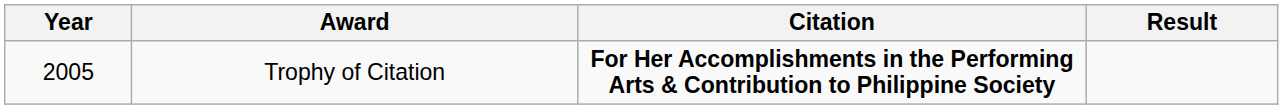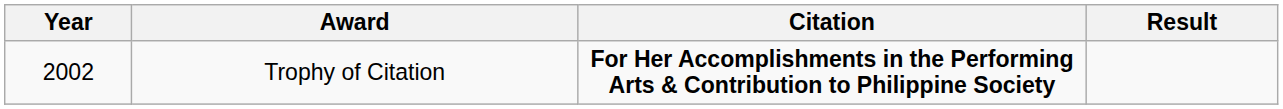 <table width="70%" class="wikitable sortable">
 <tr>
 <th width="10%">Year</th>
 <th width="35%">Award</th>
 <th width="40%">Citation</th>
 <th width="15%">Result</th>
 </tr>
 <tr>
-<td align="center">2005</td>
+<td align="center">2002</td>
 <td align="center">Trophy of Citation</td>
 <td align="center"><strong>For Her Accomplishments in the Performing Arts & Contribution to Philippine Society</strong></td>
 <td></td>
 </tr>
 </table>
